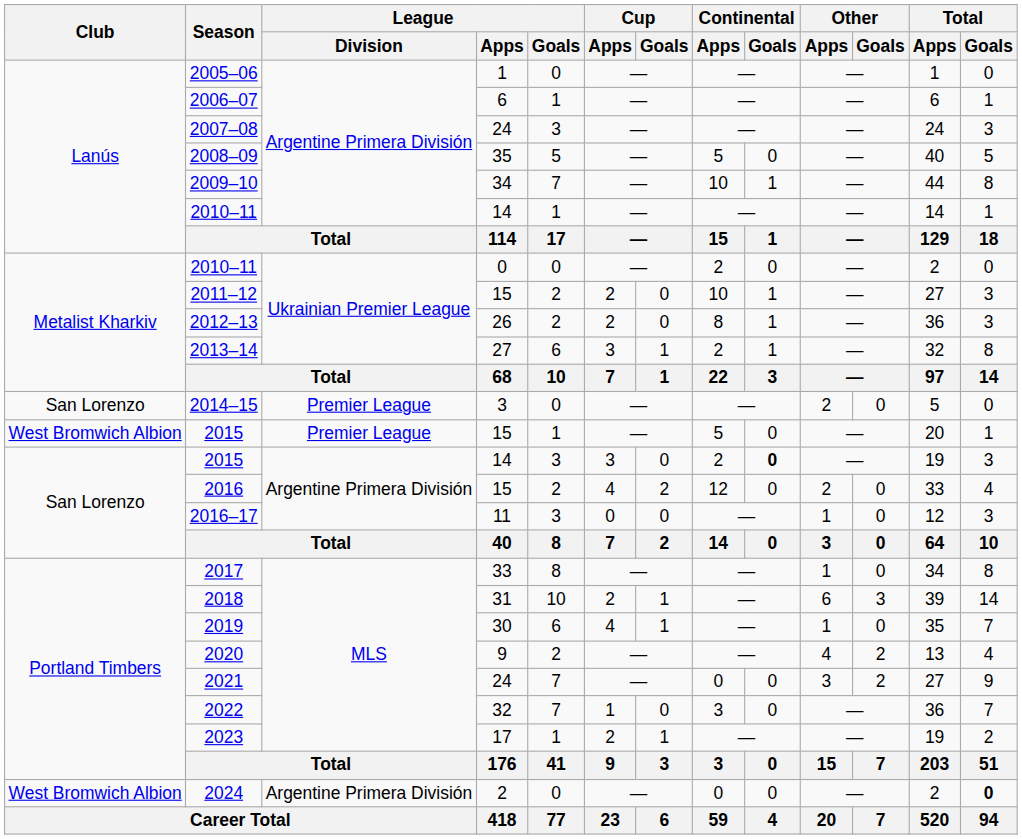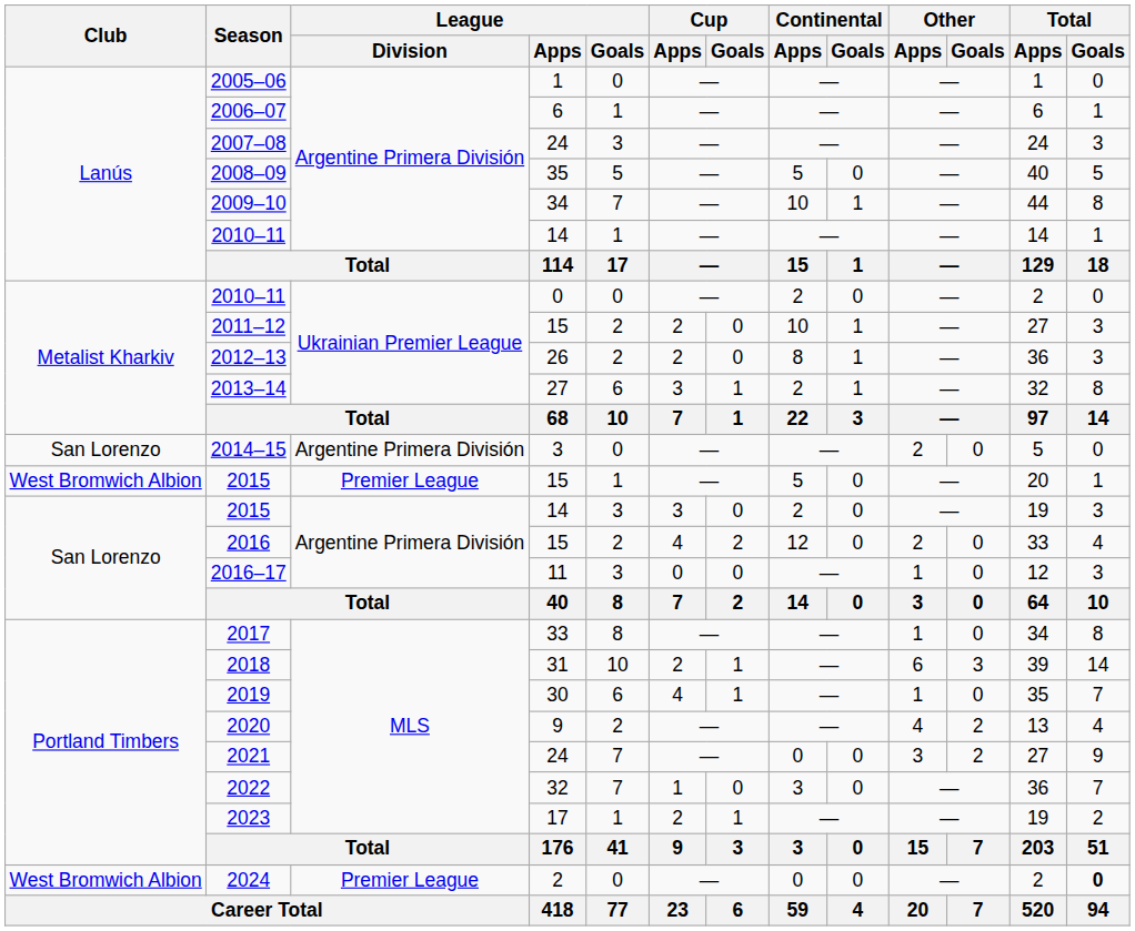 <table class="wikitable" border="1" style="text-align: center;">
 <tr>
 <th rowspan="2">Club</th>
 <th rowspan="2">Season</th>
 <th colspan="3">League</th>
 <th colspan="2">Cup</th>
 <th colspan="2">Continental</th>
 <th colspan="2">Other</th>
 <th colspan="2">Total</th>
 </tr>
 <tr>
 <th>Division</th>
 <th>Apps</th>
 <th>Goals</th>
 <th>Apps</th>
 <th>Goals</th>
 <th>Apps</th>
 <th>Goals</th>
 <th>Apps</th>
 <th>Goals</th>
 <th>Apps</th>
 <th>Goals</th>
 </tr>
 <tr>
 <td rowspan="7"><a href='#'>Lanús</a></td>
 <td><a href='#'>2005–06</a></td>
 <td rowspan="6"><a href='#'>Argentine Primera División</a></td>
 <td>1</td>
 <td>0</td>
 <td colspan="2">—</td>
 <td colspan="2">—</td>
 <td colspan="2">—</td>
 <td>1</td>
 <td>0</td>
 </tr>
 <tr>
 <td><a href='#'>2006–07</a></td>
 <td>6</td>
 <td>1</td>
 <td colspan="2">—</td>
 <td colspan="2">—</td>
 <td colspan="2">—</td>
 <td>6</td>
 <td>1</td>
 </tr>
 <tr>
 <td><a href='#'>2007–08</a></td>
 <td>24</td>
 <td>3</td>
 <td colspan="2">—</td>
 <td colspan="2">—</td>
 <td colspan="2">—</td>
 <td>24</td>
 <td>3</td>
 </tr>
 <tr>
 <td><a href='#'>2008–09</a></td>
 <td>35</td>
 <td>5</td>
 <td colspan="2">—</td>
 <td>5</td>
 <td>0</td>
 <td colspan="2">—</td>
 <td>40</td>
 <td>5</td>
 </tr>
 <tr>
 <td><a href='#'>2009–10</a></td>
 <td>34</td>
 <td>7</td>
 <td colspan="2">—</td>
 <td>10</td>
 <td>1</td>
 <td colspan="2">—</td>
 <td>44</td>
 <td>8</td>
 </tr>
 <tr>
 <td><a href='#'>2010–11</a></td>
 <td>14</td>
 <td>1</td>
 <td colspan="2">—</td>
 <td colspan="2">—</td>
 <td colspan="2">—</td>
 <td>14</td>
 <td>1</td>
 </tr>
 <tr>
 <th colspan="2">Total</th>
 <th>114</th>
 <th>17</th>
 <th colspan="2">—</th>
 <th>15</th>
 <th>1</th>
 <th colspan="2">—</th>
 <th>129</th>
 <th>18</th>
 </tr>
 <tr>
 <td rowspan="5"><a href='#'>Metalist Kharkiv</a></td>
 <td><a href='#'>2010–11</a></td>
 <td rowspan="4"><a href='#'>Ukrainian Premier League</a></td>
 <td>0</td>
 <td>0</td>
 <td colspan="2">—</td>
 <td>2</td>
 <td>0</td>
 <td colspan="2">—</td>
 <td>2</td>
 <td>0</td>
 </tr>
 <tr>
 <td><a href='#'>2011–12</a></td>
 <td>15</td>
 <td>2</td>
 <td>2</td>
 <td>0</td>
 <td>10</td>
 <td>1</td>
 <td colspan="2">—</td>
 <td>27</td>
 <td>3</td>
 </tr>
 <tr>
 <td><a href='#'>2012–13</a></td>
 <td>26</td>
 <td>2</td>
 <td>2</td>
 <td>0</td>
 <td>8</td>
 <td>1</td>
 <td colspan="2">—</td>
 <td>36</td>
 <td>3</td>
 </tr>
 <tr>
 <td><a href='#'>2013–14</a></td>
 <td>27</td>
 <td>6</td>
 <td>3</td>
 <td>1</td>
 <td>2</td>
 <td>1</td>
 <td colspan="2">—</td>
 <td>32</td>
 <td>8</td>
 </tr>
 <tr>
 <th colspan="2">Total</th>
 <th>68</th>
 <th>10</th>
 <th>7</th>
 <th>1</th>
 <th>22</th>
 <th>3</th>
 <th colspan="2">—</th>
 <th>97</th>
 <th>14</th>
 </tr>
 <tr>
 <td>San Lorenzo</td>
 <td><a href='#'>2014–15</a></td>
-<td><a href='#'>Premier League</a></td>
+<td>Argentine Primera División</td>
 <td>3</td>
 <td>0</td>
 <td colspan="2">—</td>
 <td colspan="2">—</td>
 <td>2</td>
 <td>0</td>
 <td>5</td>
 <td>0</td>
 </tr>
 <tr>
 <td><a href='#'>West Bromwich Albion</a></td>
 <td><a href='#'>2015</a></td>
 <td><a href='#'>Premier League</a></td>
 <td>15</td>
 <td>1</td>
 <td colspan="2">—</td>
 <td>5</td>
 <td>0</td>
 <td colspan="2">—</td>
 <td>20</td>
 <td>1</td>
 </tr>
 <tr>
 <td rowspan="4">San Lorenzo</td>
 <td><a href='#'>2015</a></td>
 <td rowspan="3">Argentine Primera División</td>
 <td>14</td>
 <td>3</td>
 <td>3</td>
 <td>0</td>
 <td>2</td>
-<td><strong>0</strong></td>
+<td>0</td>
 <td colspan="2">—</td>
 <td>19</td>
 <td>3</td>
 </tr>
 <tr>
 <td><a href='#'>2016</a></td>
 <td>15</td>
 <td>2</td>
 <td>4</td>
 <td>2</td>
 <td>12</td>
 <td>0</td>
 <td>2</td>
 <td>0</td>
 <td>33</td>
 <td>4</td>
 </tr>
 <tr>
 <td><a href='#'>2016–17</a></td>
 <td>11</td>
 <td>3</td>
 <td>0</td>
 <td>0</td>
 <td colspan="2">—</td>
 <td>1</td>
 <td>0</td>
 <td>12</td>
 <td>3</td>
 </tr>
 <tr>
 <th colspan="2">Total</th>
 <th>40</th>
 <th>8</th>
 <th>7</th>
 <th>2</th>
 <th>14</th>
 <th>0</th>
 <th>3</th>
 <th>0</th>
 <th>64</th>
 <th>10</th>
 </tr>
 <tr>
 <td rowspan="8"><a href='#'>Portland Timbers</a></td>
 <td><a href='#'>2017</a></td>
 <td rowspan="7"><a href='#'>MLS</a></td>
 <td>33</td>
 <td>8</td>
 <td colspan="2">—</td>
 <td colspan="2">—</td>
 <td>1</td>
 <td>0</td>
 <td>34</td>
 <td>8</td>
 </tr>
 <tr>
 <td><a href='#'>2018</a></td>
 <td>31</td>
 <td>10</td>
 <td>2</td>
 <td>1</td>
 <td colspan="2">—</td>
 <td>6</td>
 <td>3</td>
 <td>39</td>
 <td>14</td>
 </tr>
 <tr>
 <td><a href='#'>2019</a></td>
 <td>30</td>
 <td>6</td>
 <td>4</td>
 <td>1</td>
 <td colspan="2">—</td>
 <td>1</td>
 <td>0</td>
 <td>35</td>
 <td>7</td>
 </tr>
 <tr>
 <td><a href='#'>2020</a></td>
 <td>9</td>
 <td>2</td>
 <td colspan="2">—</td>
 <td colspan="2">—</td>
 <td>4</td>
 <td>2</td>
 <td>13</td>
 <td>4</td>
 </tr>
 <tr>
 <td><a href='#'>2021</a></td>
 <td>24</td>
 <td>7</td>
 <td colspan="2">—</td>
 <td>0</td>
 <td>0</td>
 <td>3</td>
 <td>2</td>
 <td>27</td>
 <td>9</td>
 </tr>
 <tr>
 <td><a href='#'>2022</a></td>
 <td>32</td>
 <td>7</td>
 <td>1</td>
 <td>0</td>
 <td>3</td>
 <td>0</td>
 <td colspan="2">—</td>
 <td>36</td>
 <td>7</td>
 </tr>
 <tr>
 <td><a href='#'>2023</a></td>
 <td>17</td>
 <td>1</td>
 <td>2</td>
 <td>1</td>
 <td colspan="2">—</td>
 <td colspan="2">—</td>
 <td>19</td>
 <td>2</td>
 </tr>
 <tr>
 <th colspan="2">Total</th>
 <th>176</th>
 <th>41</th>
 <th>9</th>
 <th>3</th>
 <th>3</th>
 <th>0</th>
 <th>15</th>
 <th>7</th>
 <th>203</th>
 <th>51</th>
 </tr>
 <tr>
 <td><a href='#'>West Bromwich Albion</a></td>
 <td><a href='#'>2024</a></td>
-<td>Argentine Primera División</td>
+<td><a href='#'>Premier League</a></td>
 <td>2</td>
 <td>0</td>
 <td colspan="2">—</td>
 <td>0</td>
 <td>0</td>
 <td colspan="2">—</td>
 <td>2</td>
 <td><strong>0</strong></td>
 </tr>
 <tr>
 <th colspan="3">Career Total</th>
 <th>418</th>
 <th>77</th>
 <th>23</th>
 <th>6</th>
 <th>59</th>
 <th>4</th>
 <th>20</th>
 <th>7</th>
 <th>520</th>
 <th>94</th>
 </tr>
 </table>
